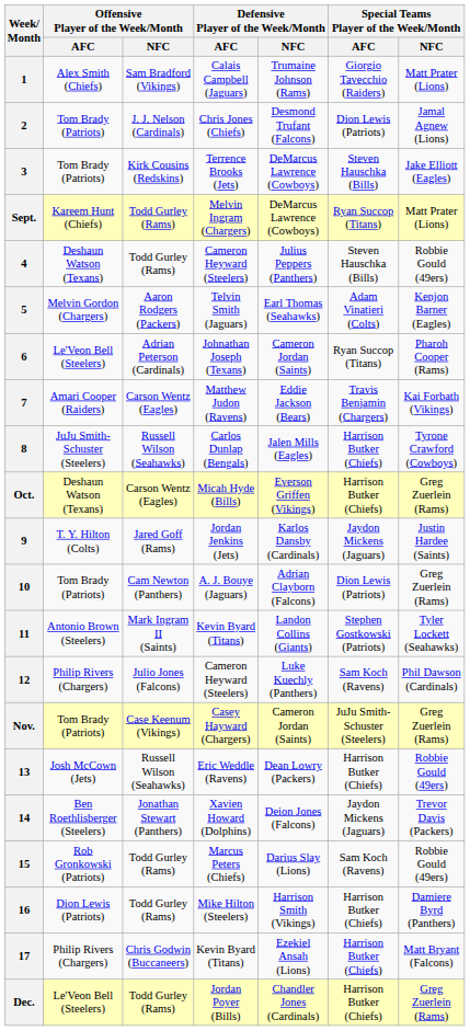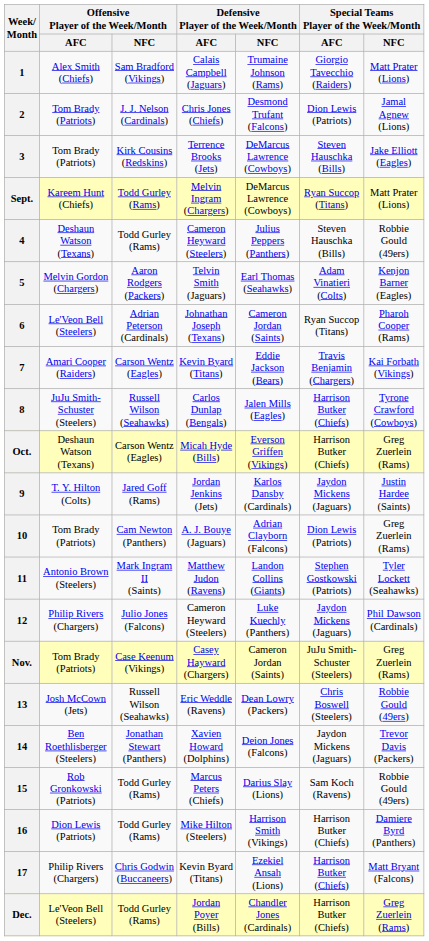 <table class="wikitable" style="font-size: 95%; text-align: center;">
 <tr>
 <th rowspan=2>Week/<br>Month</th>
 <th colspan=2>Offensive<br>Player of the Week/Month</th>
 <th colspan=2>Defensive<br>Player of the Week/Month</th>
 <th colspan=2>Special Teams<br>Player of the Week/Month</th>
 </tr>
 <tr>
 <th>AFC</th>
 <th>NFC</th>
 <th>AFC</th>
 <th>NFC</th>
 <th>AFC</th>
 <th>NFC</th>
 </tr>
 <tr>
 <th>1</th>
 <td><a href='#'>Alex Smith</a><br>(<a href='#'>Chiefs</a>)</td>
 <td><a href='#'>Sam Bradford</a><br>(<a href='#'>Vikings</a>)</td>
 <td><a href='#'>Calais Campbell</a><br>(<a href='#'>Jaguars</a>)</td>
 <td><a href='#'>Trumaine Johnson</a><br>(<a href='#'>Rams</a>)</td>
 <td><a href='#'>Giorgio Tavecchio</a><br>(<a href='#'>Raiders</a>)</td>
 <td><a href='#'>Matt Prater</a><br>(<a href='#'>Lions</a>)</td>
 </tr>
 <tr>
 <th>2</th>
 <td><a href='#'>Tom Brady</a><br>(<a href='#'>Patriots</a>)</td>
 <td><a href='#'>J. J. Nelson</a><br>(<a href='#'>Cardinals</a>)</td>
 <td><a href='#'>Chris Jones</a><br>(<a href='#'>Chiefs</a>)</td>
 <td><a href='#'>Desmond Trufant</a><br>(<a href='#'>Falcons</a>)</td>
 <td><a href='#'>Dion Lewis</a><br>(Patriots)</td>
 <td><a href='#'>Jamal Agnew</a><br>(Lions)</td>
 </tr>
 <tr>
 <th>3</th>
 <td>Tom Brady<br>(Patriots)</td>
 <td><a href='#'>Kirk Cousins</a><br>(<a href='#'>Redskins</a>)</td>
 <td><a href='#'>Terrence Brooks</a><br>(<a href='#'>Jets</a>)</td>
 <td><a href='#'>DeMarcus Lawrence</a><br>(<a href='#'>Cowboys</a>)</td>
 <td><a href='#'>Steven Hauschka</a><br>(<a href='#'>Bills</a>)</td>
 <td><a href='#'>Jake Elliott</a><br>(<a href='#'>Eagles</a>)</td>
 </tr>
 <tr style="background:#ffb;">
 <th><strong>Sept.</strong></th>
 <td><a href='#'>Kareem Hunt</a><br>(Chiefs)</td>
 <td><a href='#'>Todd Gurley</a><br>(<a href='#'>Rams</a>)</td>
 <td><a href='#'>Melvin Ingram</a><br>(<a href='#'>Chargers</a>)</td>
 <td>DeMarcus Lawrence<br>(Cowboys)</td>
 <td><a href='#'>Ryan Succop</a><br>(<a href='#'>Titans</a>)</td>
 <td>Matt Prater<br>(Lions)</td>
 </tr>
 <tr>
 <th>4</th>
 <td><a href='#'>Deshaun Watson</a><br>(<a href='#'>Texans</a>)</td>
 <td>Todd Gurley<br>(Rams)</td>
 <td><a href='#'>Cameron Heyward</a><br>(<a href='#'>Steelers</a>)</td>
 <td><a href='#'>Julius Peppers</a><br>(<a href='#'>Panthers</a>)</td>
 <td>Steven Hauschka<br>(Bills)</td>
 <td>Robbie Gould<br>(49ers)</td>
 </tr>
 <tr>
 <th>5</th>
 <td><a href='#'>Melvin Gordon</a><br>(<a href='#'>Chargers</a>)</td>
 <td><a href='#'>Aaron Rodgers</a><br>(<a href='#'>Packers</a>)</td>
 <td><a href='#'>Telvin Smith</a><br>(Jaguars)</td>
 <td><a href='#'>Earl Thomas</a><br>(<a href='#'>Seahawks</a>)</td>
 <td><a href='#'>Adam Vinatieri</a><br>(<a href='#'>Colts</a>)</td>
 <td><a href='#'>Kenjon Barner</a><br>(Eagles)</td>
 </tr>
 <tr>
 <th>6</th>
 <td><a href='#'>Le'Veon Bell</a><br>(<a href='#'>Steelers</a>)</td>
 <td><a href='#'>Adrian Peterson</a><br>(Cardinals)</td>
 <td><a href='#'>Johnathan Joseph</a><br>(<a href='#'>Texans</a>)</td>
 <td><a href='#'>Cameron Jordan</a><br>(<a href='#'>Saints</a>)</td>
 <td>Ryan Succop<br>(Titans)</td>
 <td><a href='#'>Pharoh Cooper</a><br>(Rams)</td>
 </tr>
 <tr>
 <th>7</th>
 <td><a href='#'>Amari Cooper</a><br>(<a href='#'>Raiders</a>)</td>
 <td><a href='#'>Carson Wentz</a><br>(<a href='#'>Eagles</a>)</td>
-<td><a href='#'>Matthew Judon</a><br>(<a href='#'>Ravens</a>)</td>
+<td><a href='#'>Kevin Byard</a><br>(<a href='#'>Titans</a>)</td>
 <td><a href='#'>Eddie Jackson</a><br>(<a href='#'>Bears</a>)</td>
 <td><a href='#'>Travis Benjamin</a><br>(<a href='#'>Chargers</a>)</td>
 <td><a href='#'>Kai Forbath</a><br>(<a href='#'>Vikings</a>)</td>
 </tr>
 <tr>
 <th>8</th>
 <td><a href='#'>JuJu Smith-Schuster</a><br>(Steelers)</td>
 <td><a href='#'>Russell Wilson</a><br>(<a href='#'>Seahawks</a>)</td>
 <td><a href='#'>Carlos Dunlap</a><br>(<a href='#'>Bengals</a>)</td>
 <td><a href='#'>Jalen Mills</a><br>(<a href='#'>Eagles</a>)</td>
 <td><a href='#'>Harrison Butker</a><br>(<a href='#'>Chiefs</a>)</td>
 <td><a href='#'>Tyrone Crawford</a><br>(<a href='#'>Cowboys</a>)</td>
 </tr>
 <tr style="background:#ffb;">
 <th><strong>Oct.</strong></th>
 <td>Deshaun Watson<br>(Texans)</td>
 <td>Carson Wentz<br>(Eagles)</td>
 <td><a href='#'>Micah Hyde</a><br>(<a href='#'>Bills</a>)</td>
 <td><a href='#'>Everson Griffen</a><br>(<a href='#'>Vikings</a>)</td>
 <td>Harrison Butker<br>(Chiefs)</td>
 <td>Greg Zuerlein<br>(Rams)</td>
 </tr>
 <tr>
 <th>9</th>
 <td><a href='#'>T. Y. Hilton</a><br>(Colts)</td>
 <td><a href='#'>Jared Goff</a><br>(Rams)</td>
 <td><a href='#'>Jordan Jenkins</a><br>(Jets)</td>
 <td><a href='#'>Karlos Dansby</a><br>(Cardinals)</td>
 <td><a href='#'>Jaydon Mickens</a><br>(Jaguars)</td>
 <td><a href='#'>Justin Hardee</a><br>(Saints)</td>
 </tr>
 <tr>
 <th>10</th>
 <td>Tom Brady<br>(Patriots)</td>
 <td><a href='#'>Cam Newton</a><br>(Panthers)</td>
 <td><a href='#'>A. J. Bouye</a><br>(Jaguars)</td>
 <td><a href='#'>Adrian Clayborn</a><br>(Falcons)</td>
 <td><a href='#'>Dion Lewis</a><br>(Patriots)</td>
 <td>Greg Zuerlein<br>(Rams)</td>
 </tr>
 <tr>
 <th>11</th>
 <td><a href='#'>Antonio Brown</a><br>(Steelers)</td>
 <td><a href='#'>Mark Ingram II</a><br>(Saints)</td>
-<td><a href='#'>Kevin Byard</a><br>(<a href='#'>Titans</a>)</td>
+<td><a href='#'>Matthew Judon</a><br>(<a href='#'>Ravens</a>)</td>
 <td><a href='#'>Landon Collins</a><br>(<a href='#'>Giants</a>)</td>
 <td><a href='#'>Stephen Gostkowski</a><br>(Patriots)</td>
 <td><a href='#'>Tyler Lockett</a><br>(Seahawks)</td>
 </tr>
 <tr>
 <th>12</th>
 <td><a href='#'>Philip Rivers</a><br>(Chargers)</td>
 <td><a href='#'>Julio Jones</a><br>(Falcons)</td>
 <td>Cameron Heyward<br>(Steelers)</td>
 <td><a href='#'>Luke Kuechly</a><br>(Panthers)</td>
-<td><a href='#'>Sam Koch</a><br>(Ravens)</td>
+<td><a href='#'>Jaydon Mickens</a><br>(Jaguars)</td>
 <td><a href='#'>Phil Dawson</a><br>(Cardinals)</td>
 </tr>
 <tr style="background:#ffb;">
 <th><strong>Nov.</strong></th>
 <td>Tom Brady<br>(Patriots)</td>
 <td><a href='#'>Case Keenum</a><br>(Vikings)</td>
 <td><a href='#'>Casey Hayward</a><br>(Chargers)</td>
 <td>Cameron Jordan<br>(Saints)</td>
 <td>JuJu Smith-Schuster<br>(Steelers)</td>
 <td>Greg Zuerlein<br>(Rams)</td>
 </tr>
 <tr>
 <th>13</th>
 <td><a href='#'>Josh McCown</a><br>(Jets)</td>
 <td>Russell Wilson<br>(Seahawks)</td>
 <td><a href='#'>Eric Weddle</a><br>(Ravens)</td>
 <td><a href='#'>Dean Lowry</a><br>(Packers)</td>
-<td>Harrison Butker<br>(Chiefs)</td>
+<td><a href='#'>Chris Boswell</a><br>(Steelers)</td>
 <td><a href='#'>Robbie Gould</a><br>(<a href='#'>49ers</a>)</td>
 </tr>
 <tr>
 <th>14</th>
 <td><a href='#'>Ben Roethlisberger</a><br>(Steelers)</td>
 <td><a href='#'>Jonathan Stewart</a><br>(Panthers)</td>
 <td><a href='#'>Xavien Howard</a><br>(Dolphins)</td>
 <td><a href='#'>Deion Jones</a><br>(Falcons)</td>
 <td>Jaydon Mickens<br>(Jaguars)</td>
 <td><a href='#'>Trevor Davis</a><br>(Packers)</td>
 </tr>
 <tr>
 <th>15</th>
 <td><a href='#'>Rob Gronkowski</a><br>(Patriots)</td>
 <td>Todd Gurley<br>(Rams)</td>
 <td><a href='#'>Marcus Peters</a><br>(Chiefs)</td>
 <td><a href='#'>Darius Slay</a><br>(Lions)</td>
 <td>Sam Koch<br>(Ravens)</td>
 <td>Robbie Gould<br>(49ers)</td>
 </tr>
 <tr>
 <th>16</th>
 <td><a href='#'>Dion Lewis</a><br>(Patriots)</td>
 <td>Todd Gurley<br>(Rams)</td>
 <td><a href='#'>Mike Hilton</a><br>(Steelers)</td>
 <td><a href='#'>Harrison Smith</a><br>(Vikings)</td>
 <td>Harrison Butker<br>(Chiefs)</td>
 <td><a href='#'>Damiere Byrd</a><br>(Panthers)</td>
 </tr>
 <tr>
 <th>17</th>
 <td>Philip Rivers<br>(Chargers)</td>
 <td><a href='#'>Chris Godwin</a><br>(<a href='#'>Buccaneers</a>)</td>
 <td>Kevin Byard<br>(Titans)</td>
 <td><a href='#'>Ezekiel Ansah</a><br>(Lions)</td>
 <td><a href='#'>Harrison Butker</a><br>(<a href='#'>Chiefs</a>)</td>
 <td><a href='#'>Matt Bryant</a><br>(Falcons)</td>
 </tr>
 <tr style="background:#ffb;">
 <th><strong>Dec.</strong></th>
 <td>Le'Veon Bell<br>(Steelers)</td>
 <td>Todd Gurley<br>(Rams)</td>
 <td><a href='#'>Jordan Poyer</a><br>(Bills)</td>
 <td><a href='#'>Chandler Jones</a><br>(Cardinals)</td>
 <td>Harrison Butker<br>(Chiefs)</td>
 <td><a href='#'>Greg Zuerlein</a><br>(<a href='#'>Rams</a>)</td>
 </tr>
 </table>
